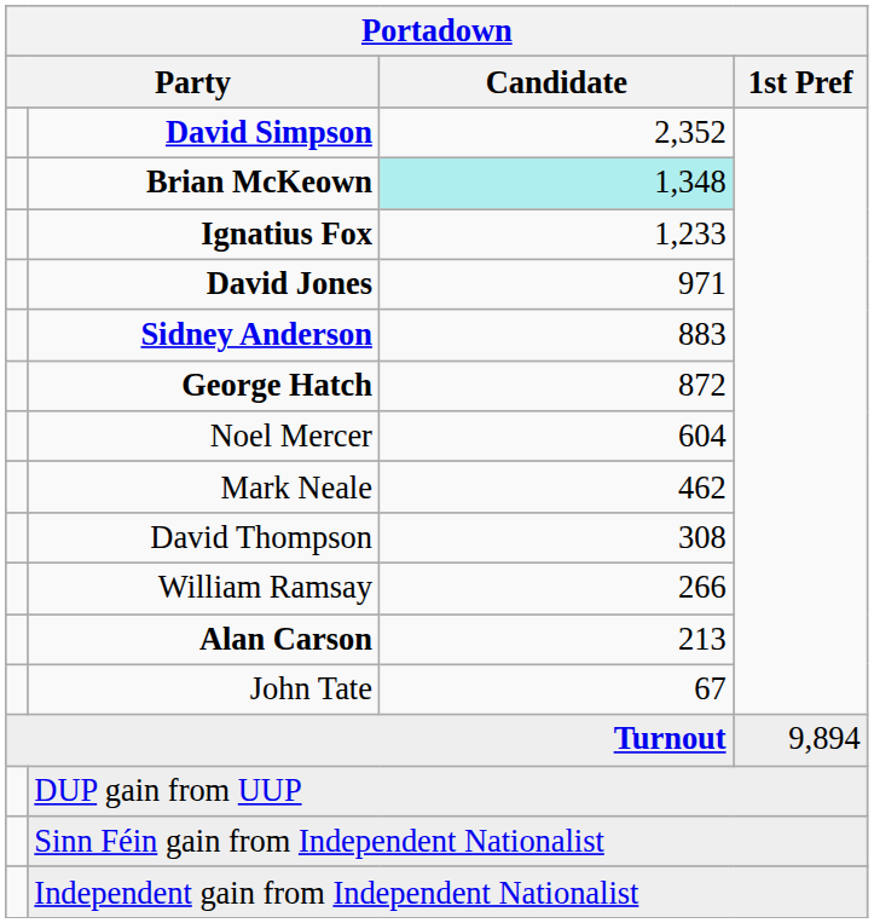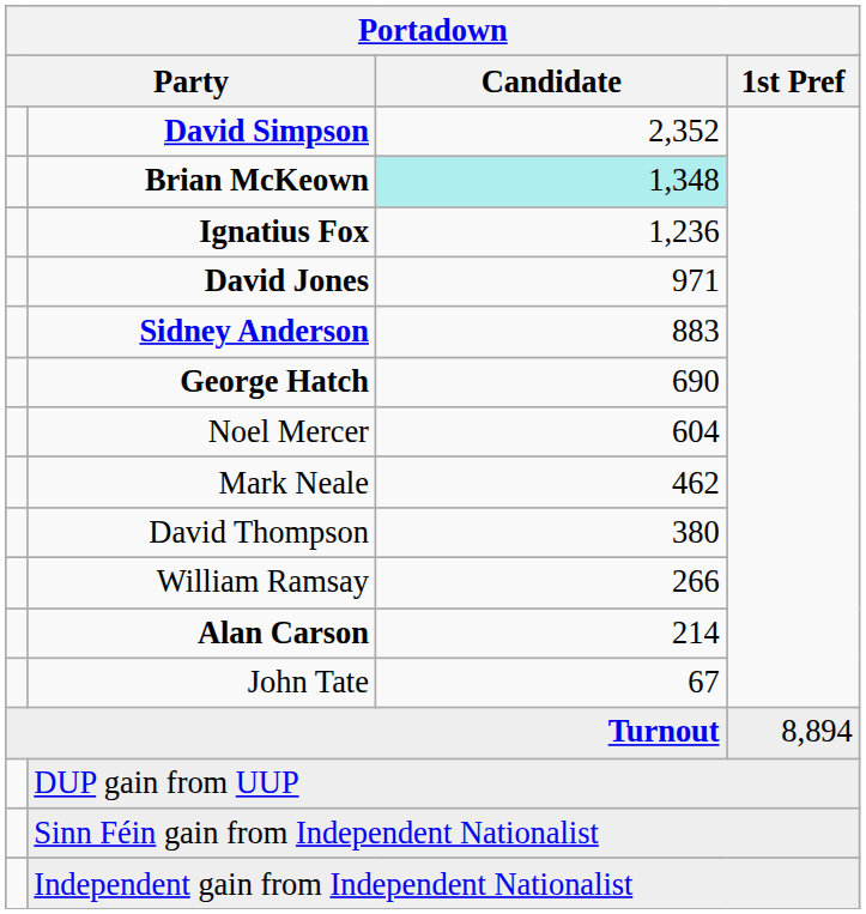 <table class="wikitable">
 <tr>
 <th colspan="4" align="center"><a href='#'>Portadown</a></th>
 </tr>
 <tr>
 <th colspan="2" align="center" width=180>Party</th>
 <th width=170>Candidate</th>
 <th width=60>1st Pref</th>
 </tr>
 <tr>
 <td></td>
 <td align="right"><strong><a href='#'>David Simpson</a></strong></td>
 <td align="right">2,352</td>
 </tr>
 <tr>
 <td></td>
 <td align="right"><strong>Brian McKeown</strong></td>
 <td align="right" style="background: paleturquoise;">1,348</td>
 </tr>
 <tr>
 <td></td>
 <td align="right"><strong>Ignatius Fox</strong></td>
-<td align="right">1,233</td>
+<td align="right">1,236</td>
 </tr>
 <tr>
 <td></td>
 <td align="right"><strong>David Jones</strong></td>
 <td align="right">971</td>
 </tr>
 <tr>
 <td></td>
 <td align="right"><strong><a href='#'>Sidney Anderson</a></strong></td>
 <td align="right">883</td>
 </tr>
 <tr>
 <td></td>
 <td align="right"><strong>George Hatch</strong></td>
-<td align="right">872</td>
+<td align="right">690</td>
 </tr>
 <tr>
 <td></td>
 <td align="right">Noel Mercer</td>
 <td align="right">604</td>
 </tr>
 <tr>
 <td></td>
 <td align="right">Mark Neale</td>
 <td align="right">462</td>
 </tr>
 <tr>
 <td></td>
 <td align="right">David Thompson</td>
-<td align="right">308</td>
+<td align="right">380</td>
 </tr>
 <tr>
 <td></td>
 <td align="right">William Ramsay</td>
 <td align="right">266</td>
 </tr>
 <tr>
 <td></td>
 <td align="right"><strong>Alan Carson</strong></td>
-<td align="right">213</td>
+<td align="right">214</td>
 </tr>
 <tr>
 <td></td>
 <td align="right">John Tate</td>
 <td align="right">67</td>
 </tr>
 <tr bgcolor="EEEEEE">
 <td colspan=3 align="right"><strong><a href='#'>Turnout</a></strong></td>
-<td align="right">9,894</td>
+<td align="right">8,894</td>
 </tr>
 <tr>
 <td bgcolor=></td>
 <td colspan=3 bgcolor="EEEEEE"><a href='#'>DUP</a> gain from <a href='#'>UUP</a></td>
 </tr>
 <tr>
 <td bgcolor=></td>
 <td colspan=3 bgcolor="EEEEEE"><a href='#'>Sinn Féin</a> gain from <a href='#'>Independent Nationalist</a></td>
 </tr>
 <tr>
 <td bgcolor=></td>
 <td colspan=3 bgcolor="EEEEEE"><a href='#'>Independent</a> gain from <a href='#'>Independent Nationalist</a></td>
 </tr>
 </table>
